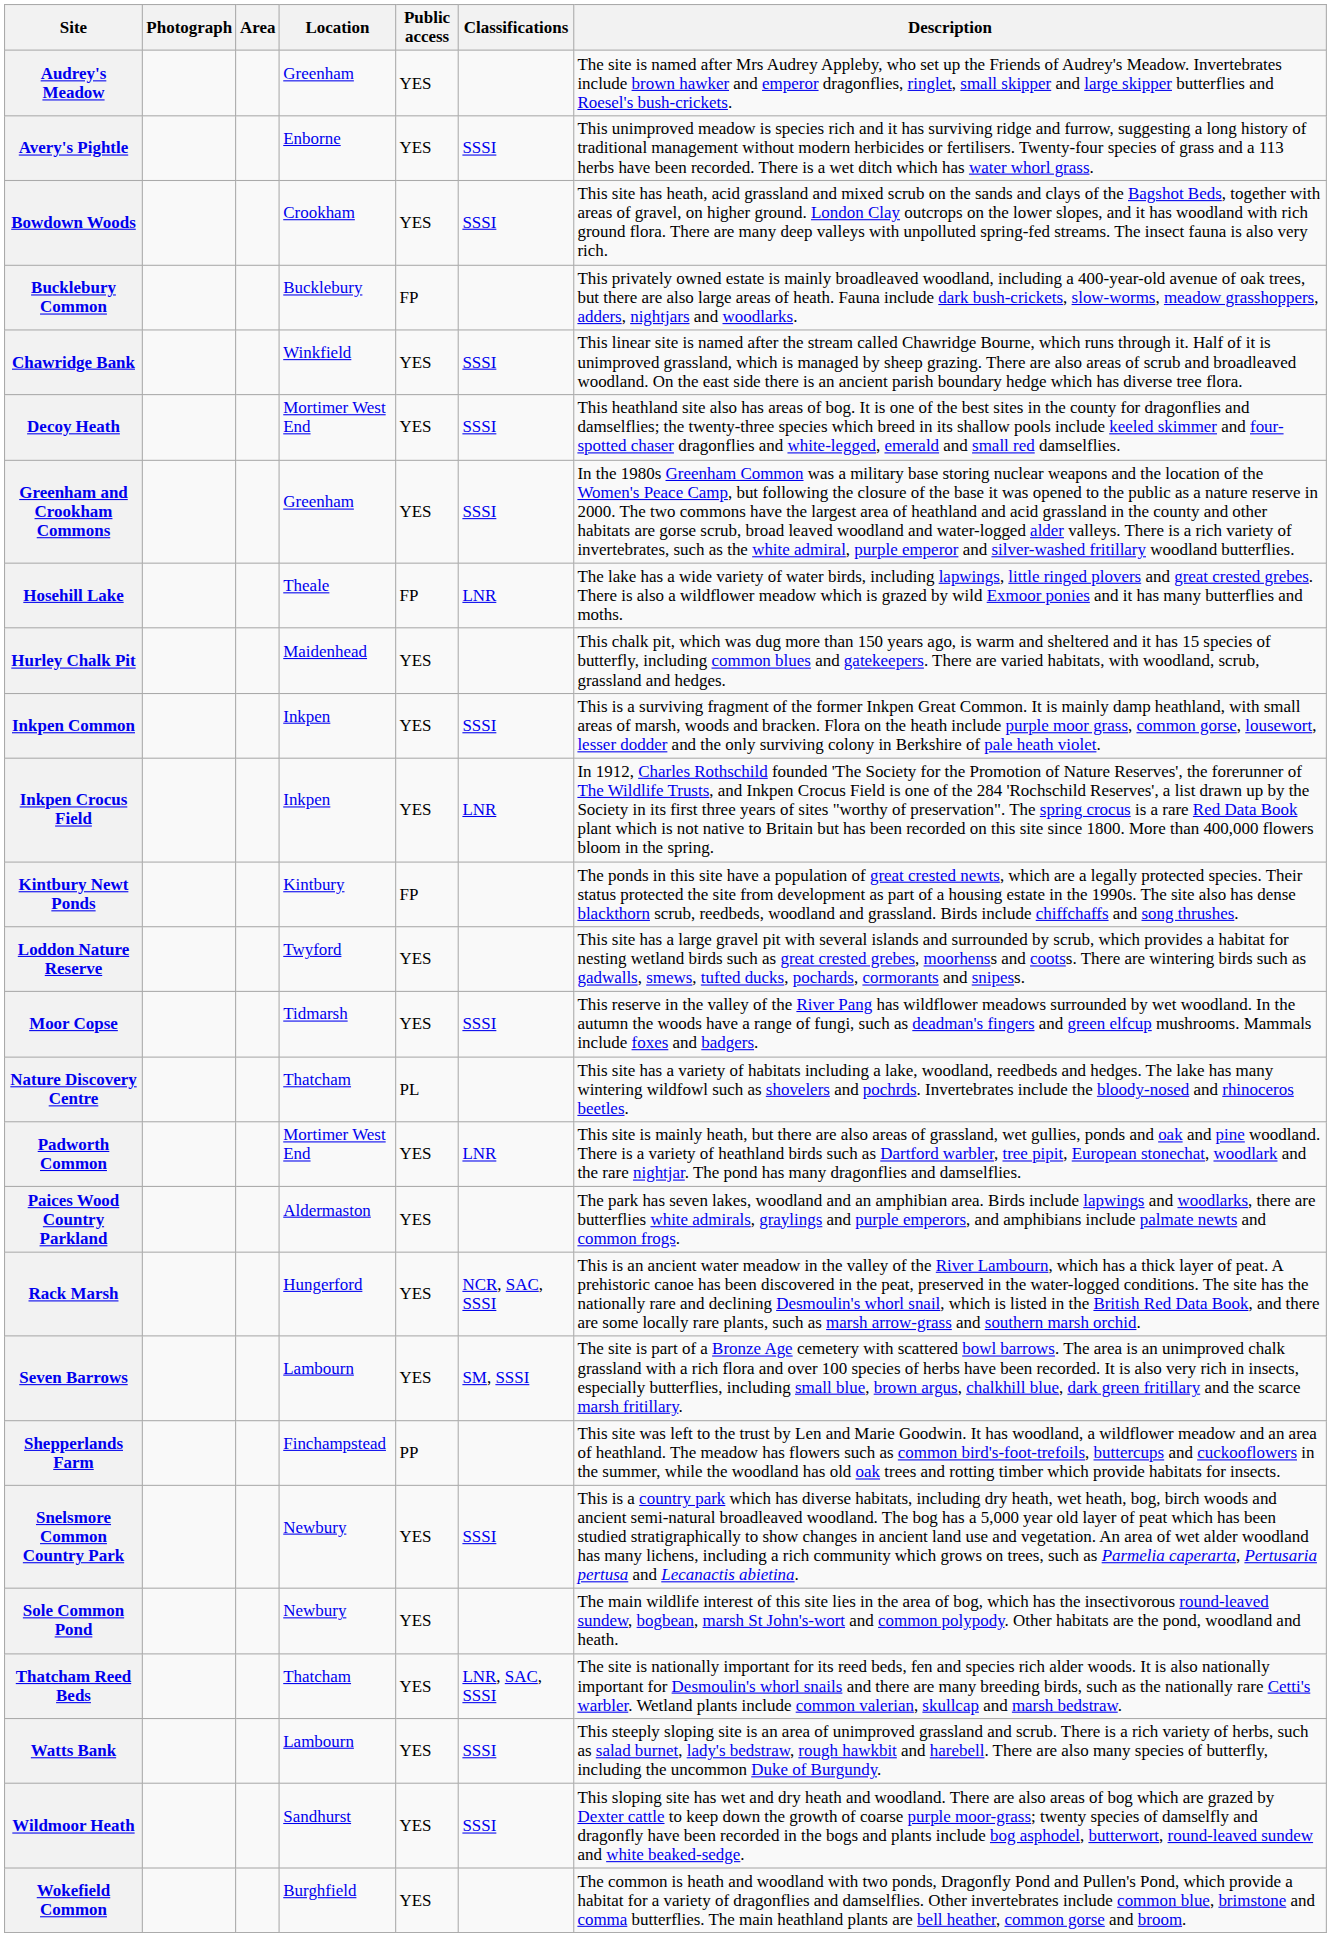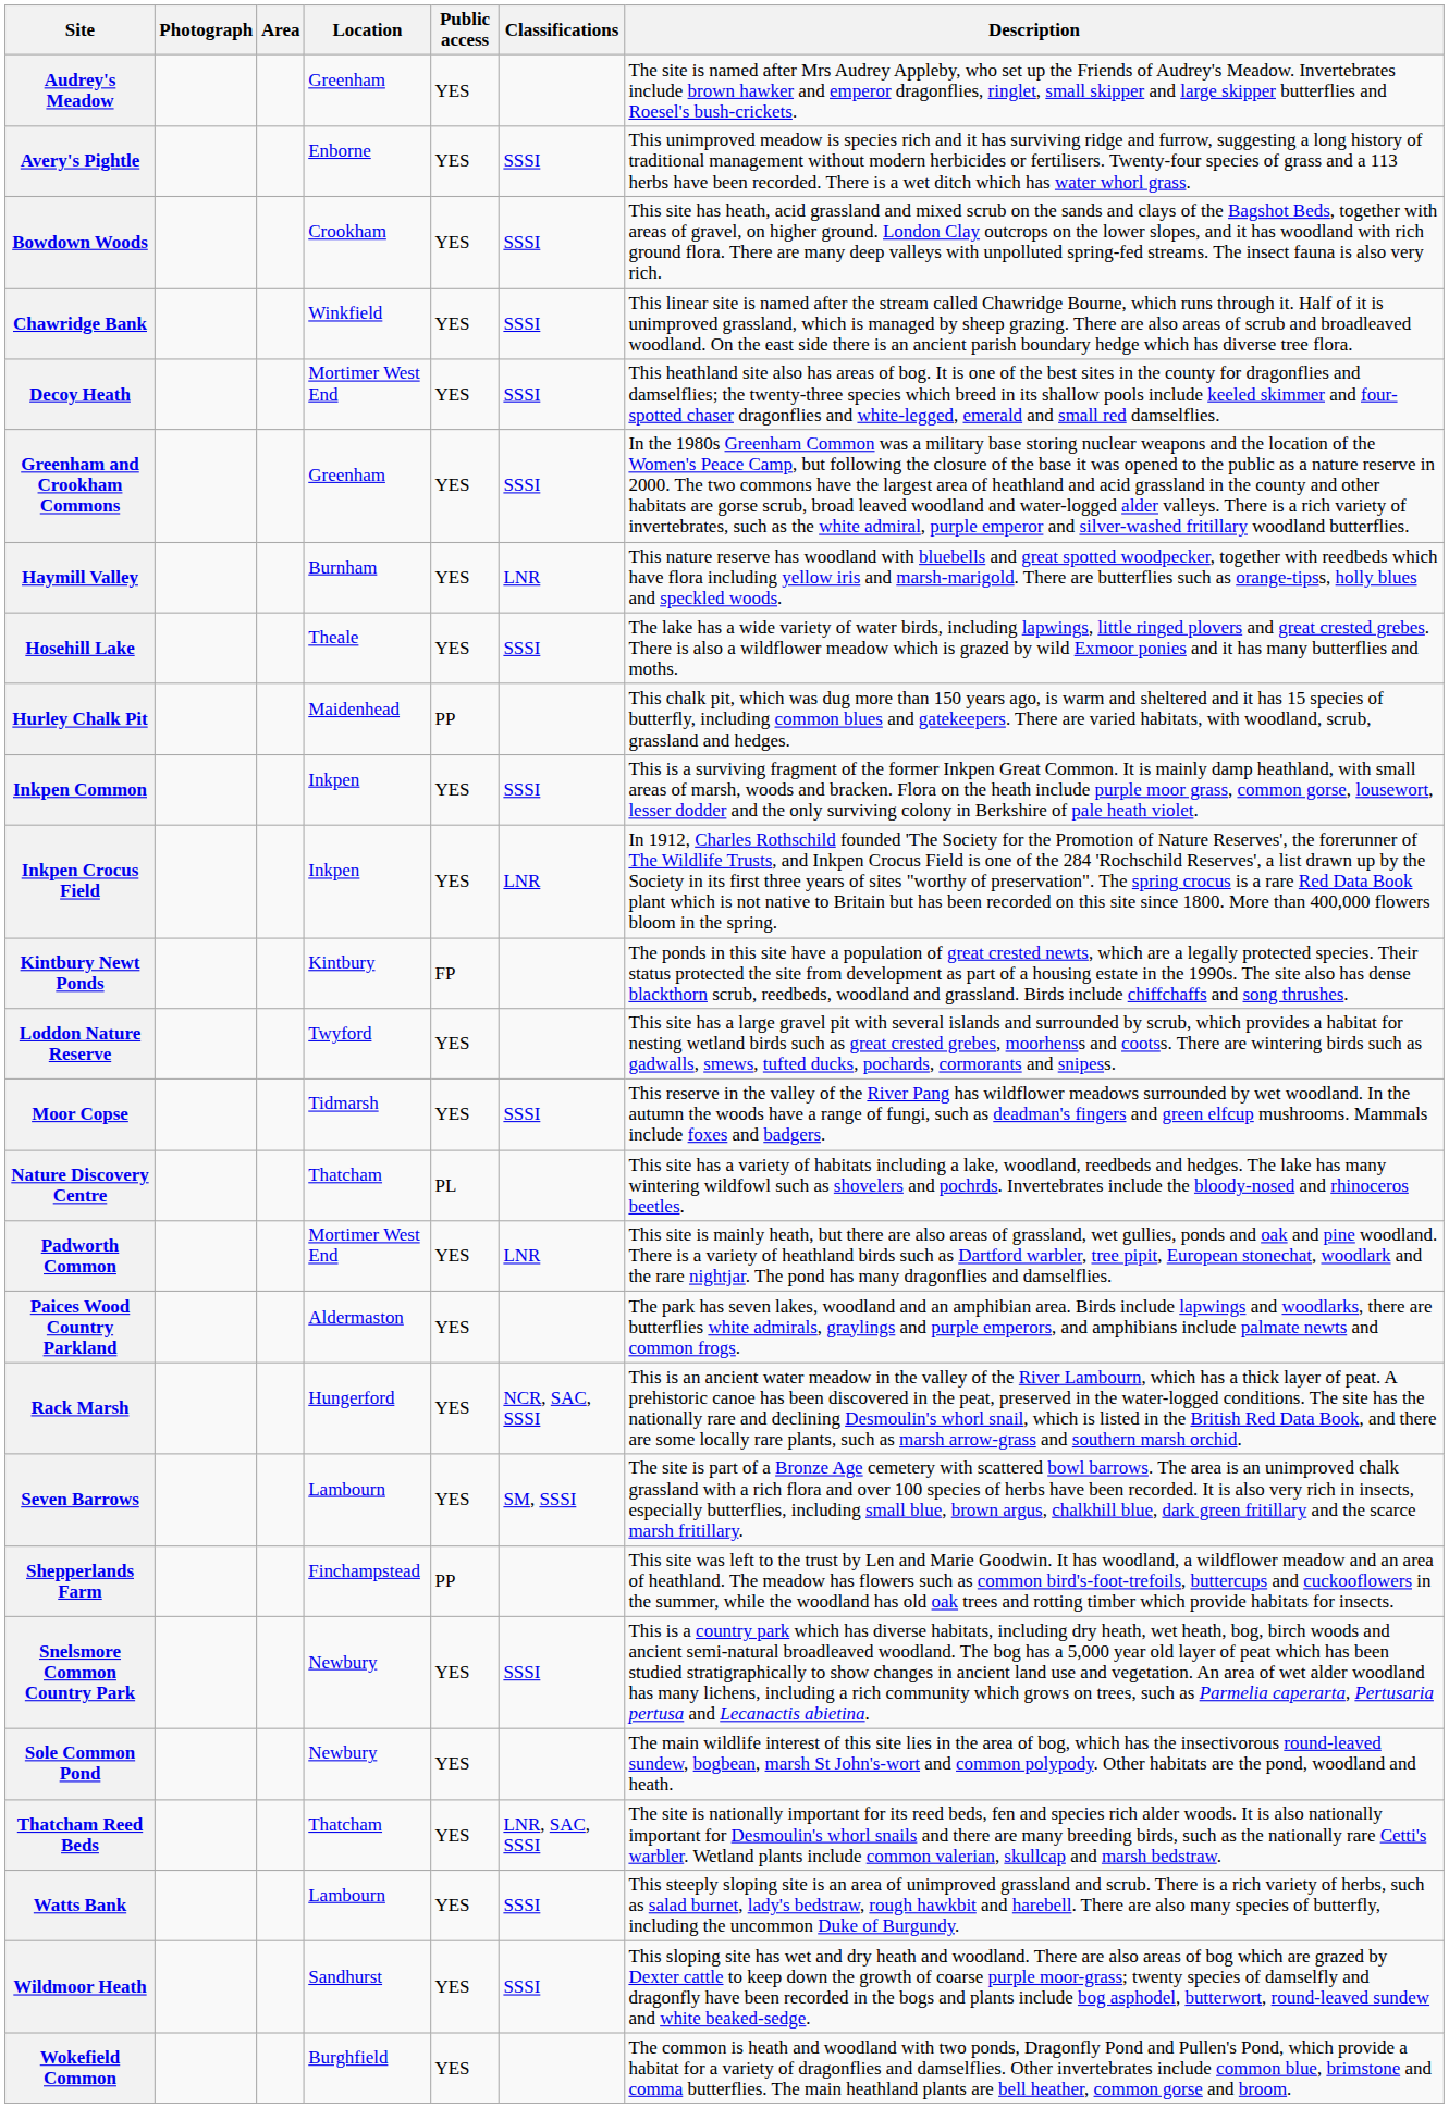 <table class="wikitable sortable plainrowheaders">
 <tr>
 <th scope="col">Site</th>
 <th scope="col" class="unsortable">Photograph</th>
 <th scope="col" data-sort-type="number">Area</th>
 <th scope="col">Location</th>
 <th scope="col">Public access</th>
 <th scope="col">Classifications</th>
 <th scope="col" class="unsortable">Description</th>
 </tr>
 <tr>
 <th scope="row"><a href='#'>Audrey's Meadow</a></th>
 <td></td>
 <td></td>
 <td><a href='#'>Greenham</a><br> <br> </td>
 <td>YES</td>
 <td></td>
 <td>The site is named after Mrs Audrey Appleby, who set up the Friends of Audrey's Meadow. Invertebrates include <a href='#'>brown hawker</a> and <a href='#'>emperor</a> dragonflies, <a href='#'>ringlet</a>, <a href='#'>small skipper</a> and <a href='#'>large skipper</a> butterflies and <a href='#'>Roesel's bush-crickets</a>.</td>
 </tr>
 <tr>
 <th scope="row"><a href='#'>Avery's Pightle</a></th>
 <td></td>
 <td></td>
 <td><a href='#'>Enborne</a><br> <br> </td>
 <td>YES</td>
 <td><a href='#'>SSSI</a></td>
 <td>This unimproved meadow is species rich and it has surviving ridge and furrow, suggesting a long history of traditional management without modern herbicides or fertilisers. Twenty-four species of grass and a 113 herbs have been recorded. There is a wet ditch which has <a href='#'>water whorl grass</a>.</td>
 </tr>
 <tr>
 <th scope="row"><a href='#'>Bowdown Woods</a></th>
 <td></td>
 <td></td>
 <td><a href='#'>Crookham</a><br> <br> </td>
 <td>YES</td>
 <td><a href='#'>SSSI</a></td>
 <td>This site has heath, acid grassland and mixed scrub on the sands and clays of the <a href='#'>Bagshot Beds</a>, together with areas of gravel, on higher ground.  <a href='#'>London Clay</a> outcrops on the lower slopes, and it has woodland with rich ground flora. There are many deep valleys with unpolluted spring-fed streams. The insect fauna is also very rich.</td>
 </tr>
 <tr>
-<th scope="row"><a href='#'>Bucklebury Common</a></th>
-<td></td>
-<td></td>
-<td><a href='#'>Bucklebury</a><br> <br> </td>
-<td>FP</td>
-<td></td>
-<td>This privately owned estate is mainly broadleaved woodland, including a 400-year-old avenue of oak trees, but there are also large areas of heath. Fauna include <a href='#'>dark bush-crickets</a>, <a href='#'>slow-worms</a>, <a href='#'>meadow grasshoppers</a>, <a href='#'>adders</a>, <a href='#'>nightjars</a> and <a href='#'>woodlarks</a>.</td>
-</tr>
-<tr>
 <th scope="row"><a href='#'>Chawridge Bank</a></th>
 <td></td>
 <td></td>
 <td><a href='#'>Winkfield</a><br> <br> </td>
 <td>YES</td>
 <td><a href='#'>SSSI</a></td>
 <td>This linear site is named after the stream called Chawridge Bourne, which runs through it. Half of it is unimproved grassland, which is managed by sheep grazing. There are also areas of scrub and broadleaved woodland. On the east side there is an ancient parish boundary hedge which has diverse tree flora.</td>
 </tr>
 <tr>
 <th scope="row"><a href='#'>Decoy Heath</a></th>
 <td></td>
 <td></td>
 <td><a href='#'>Mortimer West End</a><br> <br> </td>
 <td>YES</td>
 <td><a href='#'>SSSI</a></td>
 <td>This heathland site also has areas of bog. It is one of the best sites in the county for dragonflies and damselflies; the twenty-three species which breed in its shallow pools include <a href='#'>keeled skimmer</a> and <a href='#'>four-spotted chaser</a> dragonflies and <a href='#'>white-legged</a>, <a href='#'>emerald</a> and <a href='#'>small red</a> damselflies.</td>
 </tr>
 <tr>
 <th scope="row"><a href='#'>Greenham and Crookham Commons</a></th>
 <td></td>
 <td></td>
 <td><a href='#'>Greenham</a><br> <br> </td>
 <td>YES</td>
 <td><a href='#'>SSSI</a></td>
 <td>In the 1980s <a href='#'>Greenham Common</a> was a military base storing nuclear weapons and the location of the <a href='#'>Women's Peace Camp</a>, but following the closure of the base it was opened to the public as a nature reserve in 2000. The two commons have the largest area of heathland and acid grassland in the county and other habitats are gorse scrub, broad leaved woodland and water-logged <a href='#'>alder</a> valleys. There is a rich variety of invertebrates, such as the <a href='#'>white admiral</a>, <a href='#'>purple emperor</a> and <a href='#'>silver-washed fritillary</a> woodland butterflies.</td>
 </tr>
 <tr>
+<th scope="row"><a href='#'>Haymill Valley</a></th>
+<td></td>
+<td></td>
+<td><a href='#'>Burnham</a><br> <br> </td>
+<td>YES</td>
+<td><a href='#'>LNR</a></td>
+<td>This nature reserve has woodland with <a href='#'>bluebells</a> and <a href='#'>great spotted woodpecker</a>, together with reedbeds which have flora including <a href='#'>yellow iris</a> and <a href='#'>marsh-marigold</a>. There are butterflies such as <a href='#'>orange-tips</a>s, <a href='#'>holly blues</a> and <a href='#'>speckled woods</a>.</td>
+</tr>
+<tr>
 <th scope="row"><a href='#'>Hosehill Lake</a></th>
 <td></td>
 <td></td>
 <td><a href='#'>Theale</a><br> <br> </td>
-<td>FP</td>
-<td><a href='#'>LNR</a></td>
+<td>YES</td>
+<td><a href='#'>SSSI</a></td>
 <td>The lake has a wide variety of water birds, including <a href='#'>lapwings</a>, <a href='#'>little ringed plovers</a> and <a href='#'>great crested grebes</a>. There is also a wildflower meadow which is grazed by wild <a href='#'>Exmoor ponies</a> and it has many butterflies and moths.</td>
 </tr>
 <tr>
 <th scope="row"><a href='#'>Hurley Chalk Pit</a></th>
 <td></td>
 <td></td>
 <td><a href='#'>Maidenhead</a><br> <br> </td>
-<td>YES</td>
+<td>PP</td>
 <td></td>
 <td>This chalk pit, which was dug more than 150 years ago, is warm and sheltered and it has 15 species of butterfly, including <a href='#'>common blues</a> and <a href='#'>gatekeepers</a>. There are varied habitats, with woodland, scrub, grassland and hedges.</td>
 </tr>
 <tr>
 <th scope="row"><a href='#'>Inkpen Common</a></th>
 <td></td>
 <td></td>
 <td><a href='#'>Inkpen</a><br> <br> </td>
 <td>YES</td>
 <td><a href='#'>SSSI</a></td>
 <td>This is a surviving fragment of the former Inkpen Great Common. It is mainly damp heathland, with small areas of marsh, woods and bracken. Flora on the heath include <a href='#'>purple moor grass</a>, <a href='#'>common gorse</a>, <a href='#'>lousewort</a>, <a href='#'>lesser dodder</a> and the only surviving colony in Berkshire of <a href='#'>pale heath violet</a>.</td>
 </tr>
 <tr>
 <th scope="row"><a href='#'>Inkpen Crocus Field</a></th>
 <td></td>
 <td></td>
 <td><a href='#'>Inkpen</a><br> <br> </td>
 <td>YES</td>
 <td><a href='#'>LNR</a></td>
 <td>In 1912, <a href='#'>Charles Rothschild</a> founded 'The Society for the Promotion of Nature Reserves', the forerunner of <a href='#'>The Wildlife Trusts</a>, and Inkpen Crocus Field is one of the 284 'Rochschild Reserves', a list drawn up by the Society in its first three years of sites "worthy of preservation". The <a href='#'>spring crocus</a> is a rare <a href='#'>Red Data Book</a> plant which is not native to Britain but has been recorded on this site since 1800. More than 400,000 flowers bloom in the spring.</td>
 </tr>
 <tr>
 <th scope="row"><a href='#'>Kintbury Newt Ponds</a></th>
 <td></td>
 <td></td>
 <td><a href='#'>Kintbury</a><br> <br> </td>
 <td>FP</td>
 <td></td>
 <td>The ponds in this site have a population of <a href='#'>great crested newts</a>, which are a legally protected species. Their status protected the site from development as part of a housing estate in the 1990s. The site also has dense <a href='#'>blackthorn</a> scrub, reedbeds, woodland and grassland. Birds include <a href='#'>chiffchaffs</a> and <a href='#'>song thrushes</a>.</td>
 </tr>
 <tr>
 <th scope="row"><a href='#'>Loddon Nature Reserve</a></th>
 <td></td>
 <td></td>
 <td><a href='#'>Twyford</a><br> <br> </td>
 <td>YES</td>
 <td></td>
 <td>This site has a large gravel pit with several islands and surrounded by scrub, which provides a habitat for nesting wetland birds such as <a href='#'>great crested grebes</a>, <a href='#'>moorhens</a>s and <a href='#'>coots</a>s. There are wintering birds such as <a href='#'>gadwalls</a>, <a href='#'>smews</a>, <a href='#'>tufted ducks</a>, <a href='#'>pochards</a>, <a href='#'>cormorants</a> and <a href='#'>snipes</a>s.</td>
 </tr>
 <tr>
 <th scope="row"><a href='#'>Moor Copse</a></th>
 <td></td>
 <td></td>
 <td><a href='#'>Tidmarsh</a><br> <br> </td>
 <td>YES</td>
 <td><a href='#'>SSSI</a></td>
 <td>This reserve in the valley of the <a href='#'>River Pang</a> has wildflower meadows surrounded by wet woodland. In the autumn the woods have a range of fungi, such as <a href='#'>deadman's fingers</a> and <a href='#'>green elfcup</a> mushrooms. Mammals include <a href='#'>foxes</a> and <a href='#'>badgers</a>.</td>
 </tr>
 <tr>
 <th scope="row"><a href='#'>Nature Discovery Centre</a></th>
 <td></td>
 <td></td>
 <td><a href='#'>Thatcham</a><br> <br> </td>
 <td>PL</td>
 <td></td>
 <td>This site has a variety of habitats including a lake, woodland, reedbeds and hedges. The lake has many wintering wildfowl such as <a href='#'>shovelers</a> and <a href='#'>pochrds</a>. Invertebrates include the <a href='#'>bloody-nosed</a> and <a href='#'>rhinoceros beetles</a>.</td>
 </tr>
 <tr>
 <th scope="row"><a href='#'>Padworth Common</a></th>
 <td></td>
 <td></td>
 <td><a href='#'>Mortimer West End</a><br> <br> </td>
 <td>YES</td>
 <td><a href='#'>LNR</a></td>
 <td>This site is mainly heath, but there are also areas of grassland, wet gullies, ponds and <a href='#'>oak</a> and <a href='#'>pine</a> woodland. There is a variety of heathland birds such as <a href='#'>Dartford warbler</a>, <a href='#'>tree pipit</a>, <a href='#'>European stonechat</a>, <a href='#'>woodlark</a> and the rare <a href='#'>nightjar</a>. The pond has many dragonflies and damselflies.</td>
 </tr>
 <tr>
 <th scope="row"><a href='#'>Paices Wood Country Parkland</a></th>
 <td></td>
 <td></td>
 <td><a href='#'>Aldermaston</a><br> <br> </td>
 <td>YES</td>
 <td></td>
 <td>The park has seven lakes, woodland and an amphibian area. Birds include <a href='#'>lapwings</a> and <a href='#'>woodlarks</a>, there are butterflies <a href='#'>white admirals</a>, <a href='#'>graylings</a> and <a href='#'>purple emperors</a>, and amphibians include <a href='#'>palmate newts</a> and <a href='#'>common frogs</a>.</td>
 </tr>
 <tr>
 <th scope="row"><a href='#'>Rack Marsh</a></th>
 <td></td>
 <td></td>
 <td><a href='#'>Hungerford</a><br> <br> </td>
 <td>YES</td>
 <td><a href='#'>NCR</a>, <a href='#'>SAC</a>, <a href='#'>SSSI</a></td>
 <td>This is an ancient water meadow in the valley of the <a href='#'>River Lambourn</a>, which has a thick layer of peat. A prehistoric canoe has been discovered in the peat, preserved in the water-logged conditions. The site has the nationally rare and declining <a href='#'>Desmoulin's whorl snail</a>, which is listed in the <a href='#'>British Red Data Book</a>, and there are some locally rare plants, such as <a href='#'>marsh arrow-grass</a> and <a href='#'>southern marsh orchid</a>.</td>
 </tr>
 <tr>
 <th scope="row"><a href='#'>Seven Barrows</a></th>
 <td></td>
 <td></td>
 <td><a href='#'>Lambourn</a><br> <br> </td>
 <td>YES</td>
 <td><a href='#'>SM</a>, <a href='#'>SSSI</a></td>
 <td>The site is part of a <a href='#'>Bronze Age</a> cemetery with scattered <a href='#'>bowl barrows</a>. The area is an unimproved chalk grassland with a rich flora and over 100 species of herbs have been recorded. It is also very rich in insects, especially butterflies, including <a href='#'>small blue</a>, <a href='#'>brown argus</a>, <a href='#'>chalkhill blue</a>, <a href='#'>dark green fritillary</a> and the scarce <a href='#'>marsh fritillary</a>.</td>
 </tr>
 <tr>
 <th scope="row"><a href='#'>Shepperlands Farm</a></th>
 <td></td>
 <td></td>
 <td><a href='#'>Finchampstead</a><br> <br> </td>
 <td>PP</td>
 <td></td>
 <td>This site was left to the trust by Len and Marie Goodwin. It has woodland, a wildflower meadow and an area of heathland. The meadow has flowers such as <a href='#'>common bird's-foot-trefoils</a>, <a href='#'>buttercups</a> and <a href='#'>cuckooflowers</a> in the summer, while the woodland has old <a href='#'>oak</a> trees and rotting timber which provide habitats for insects.</td>
 </tr>
 <tr>
 <th scope="row"><a href='#'>Snelsmore Common Country Park</a></th>
 <td></td>
 <td></td>
 <td><a href='#'>Newbury</a><br> <br> </td>
 <td>YES</td>
 <td><a href='#'>SSSI</a></td>
 <td>This is a <a href='#'>country park</a> which has diverse habitats, including dry heath, wet heath, bog, birch woods and ancient semi-natural broadleaved woodland. The bog has a 5,000 year old layer of peat which has been studied stratigraphically to show changes in ancient land use and vegetation. An area of wet alder woodland has many lichens, including a rich community which grows on trees, such as <em><a href='#'>Parmelia caperarta</a></em>, <em><a href='#'>Pertusaria pertusa</a></em> and <em><a href='#'>Lecanactis abietina</a></em>.</td>
 </tr>
 <tr>
 <th scope="row"><a href='#'>Sole Common Pond</a></th>
 <td></td>
 <td></td>
 <td><a href='#'>Newbury</a><br> <br> </td>
 <td>YES</td>
 <td></td>
 <td>The main wildlife interest of this site lies in the area of bog, which has the insectivorous <a href='#'>round-leaved sundew</a>, <a href='#'>bogbean</a>, <a href='#'>marsh St John's-wort</a> and <a href='#'>common polypody</a>. Other habitats are the pond, woodland and heath.</td>
 </tr>
 <tr>
 <th scope="row"><a href='#'>Thatcham Reed Beds</a></th>
 <td></td>
 <td></td>
 <td><a href='#'>Thatcham</a><br> <br> </td>
 <td>YES</td>
 <td><a href='#'>LNR</a>, <a href='#'>SAC</a>, <a href='#'>SSSI</a></td>
 <td>The site is nationally important for its reed beds, fen and species rich alder woods. It is also nationally important for <a href='#'>Desmoulin's whorl snails</a> and there are many breeding birds, such as the nationally rare <a href='#'>Cetti's warbler</a>. Wetland plants include <a href='#'>common valerian</a>, <a href='#'>skullcap</a> and <a href='#'>marsh bedstraw</a>.</td>
 </tr>
 <tr>
 <th scope="row"><a href='#'>Watts Bank</a></th>
 <td></td>
 <td></td>
 <td><a href='#'>Lambourn</a><br> <br> </td>
 <td>YES</td>
 <td><a href='#'>SSSI</a></td>
 <td>This steeply sloping site is an area of unimproved grassland and scrub. There is a rich variety of herbs, such as <a href='#'>salad burnet</a>, <a href='#'>lady's bedstraw</a>, <a href='#'>rough hawkbit</a> and <a href='#'>harebell</a>. There are also many species of butterfly, including the uncommon <a href='#'>Duke of Burgundy</a>.</td>
 </tr>
 <tr>
 <th scope="row"><a href='#'>Wildmoor Heath</a></th>
 <td></td>
 <td></td>
 <td><a href='#'>Sandhurst</a><br> <br> </td>
 <td>YES</td>
 <td><a href='#'>SSSI</a></td>
 <td>This sloping site has wet and dry heath and woodland. There are also areas of bog which are grazed by <a href='#'>Dexter cattle</a> to keep down the growth of coarse <a href='#'>purple moor-grass</a>; twenty species of damselfly and dragonfly have been recorded in the bogs and plants include <a href='#'>bog asphodel</a>, <a href='#'>butterwort</a>, <a href='#'>round-leaved sundew</a> and <a href='#'>white beaked-sedge</a>.</td>
 </tr>
 <tr>
 <th scope="row"><a href='#'>Wokefield Common</a></th>
 <td></td>
 <td></td>
 <td><a href='#'>Burghfield</a><br> <br> </td>
 <td>YES</td>
 <td></td>
 <td>The common is heath and woodland with two ponds, Dragonfly Pond and Pullen's Pond, which provide a habitat for a variety of dragonflies and damselflies. Other invertebrates include <a href='#'>common blue</a>, <a href='#'>brimstone</a> and <a href='#'>comma</a> butterflies. The main heathland plants are <a href='#'>bell heather</a>, <a href='#'>common gorse</a> and <a href='#'>broom</a>.</td>
 </tr>
 <tr>
 </tr>
 </table>
